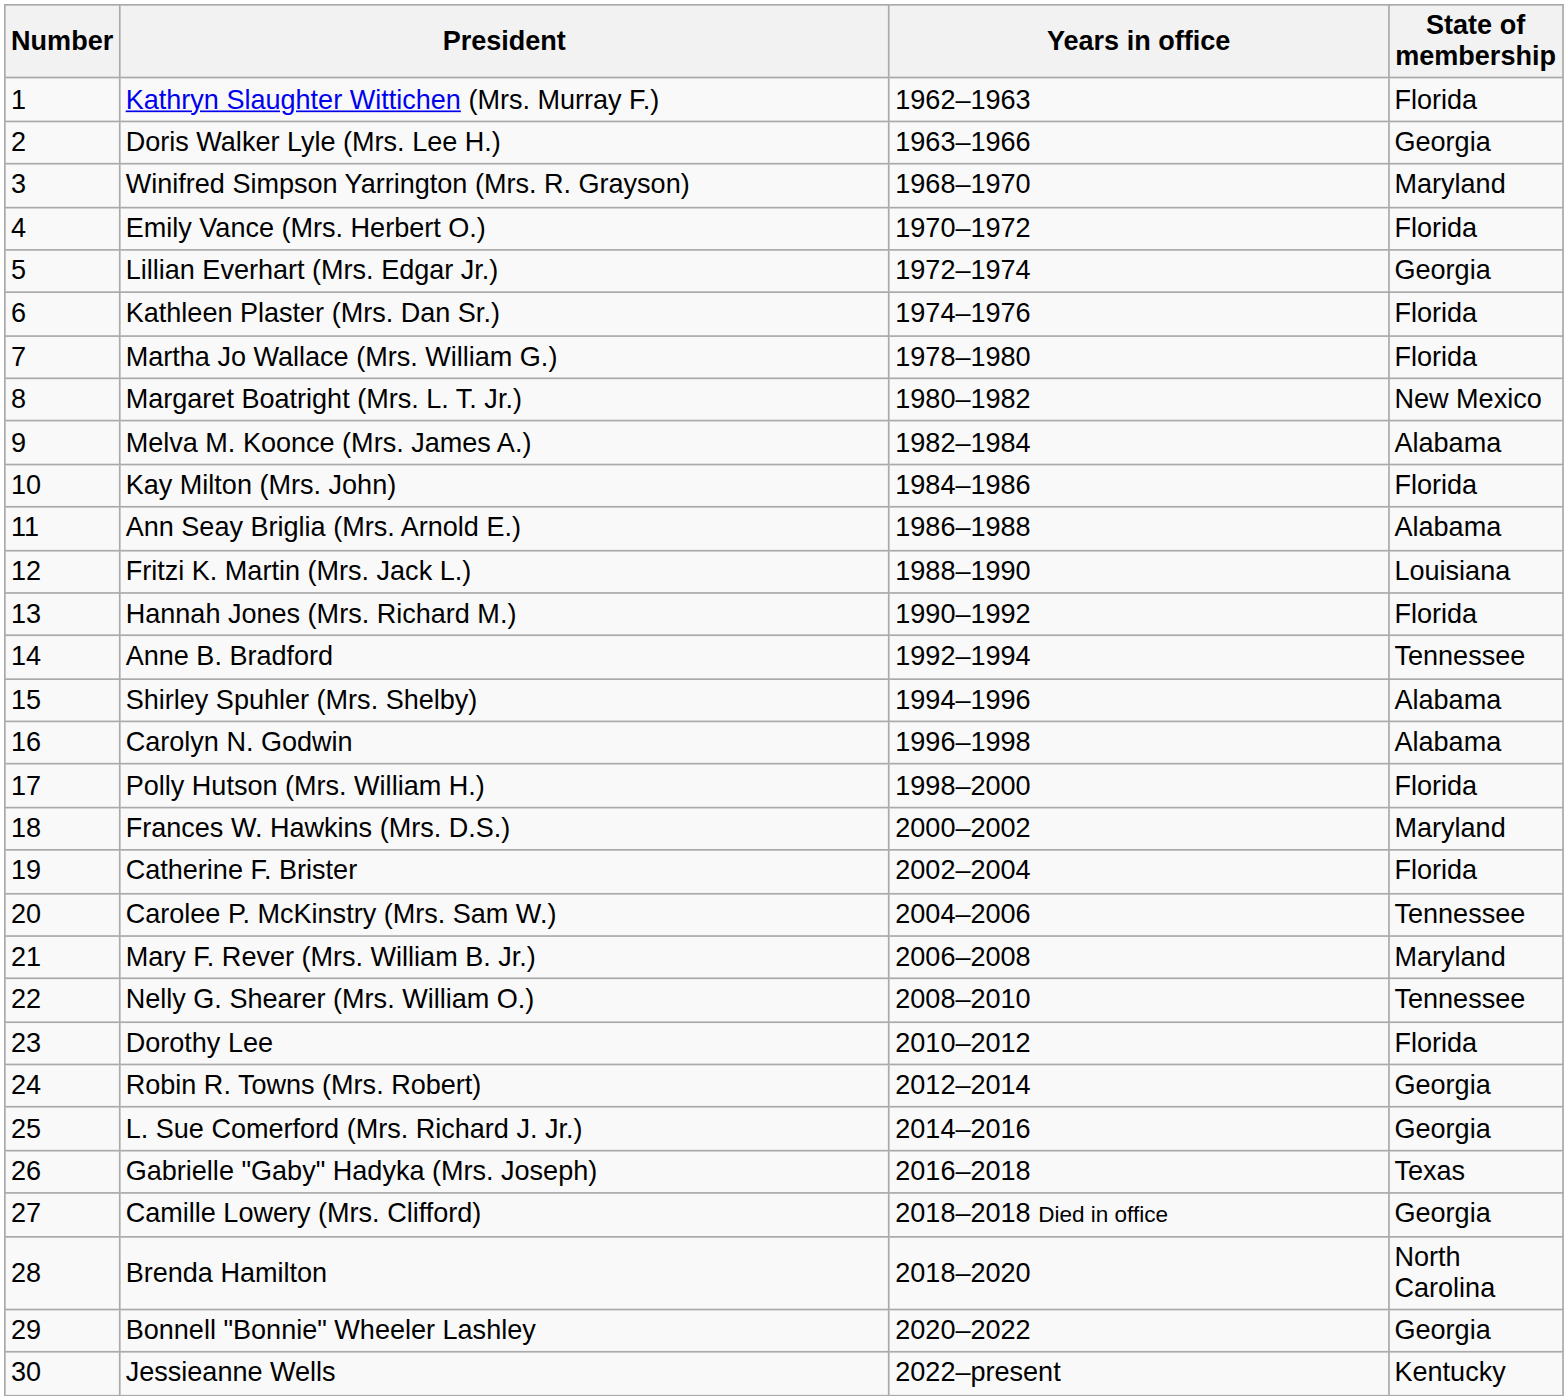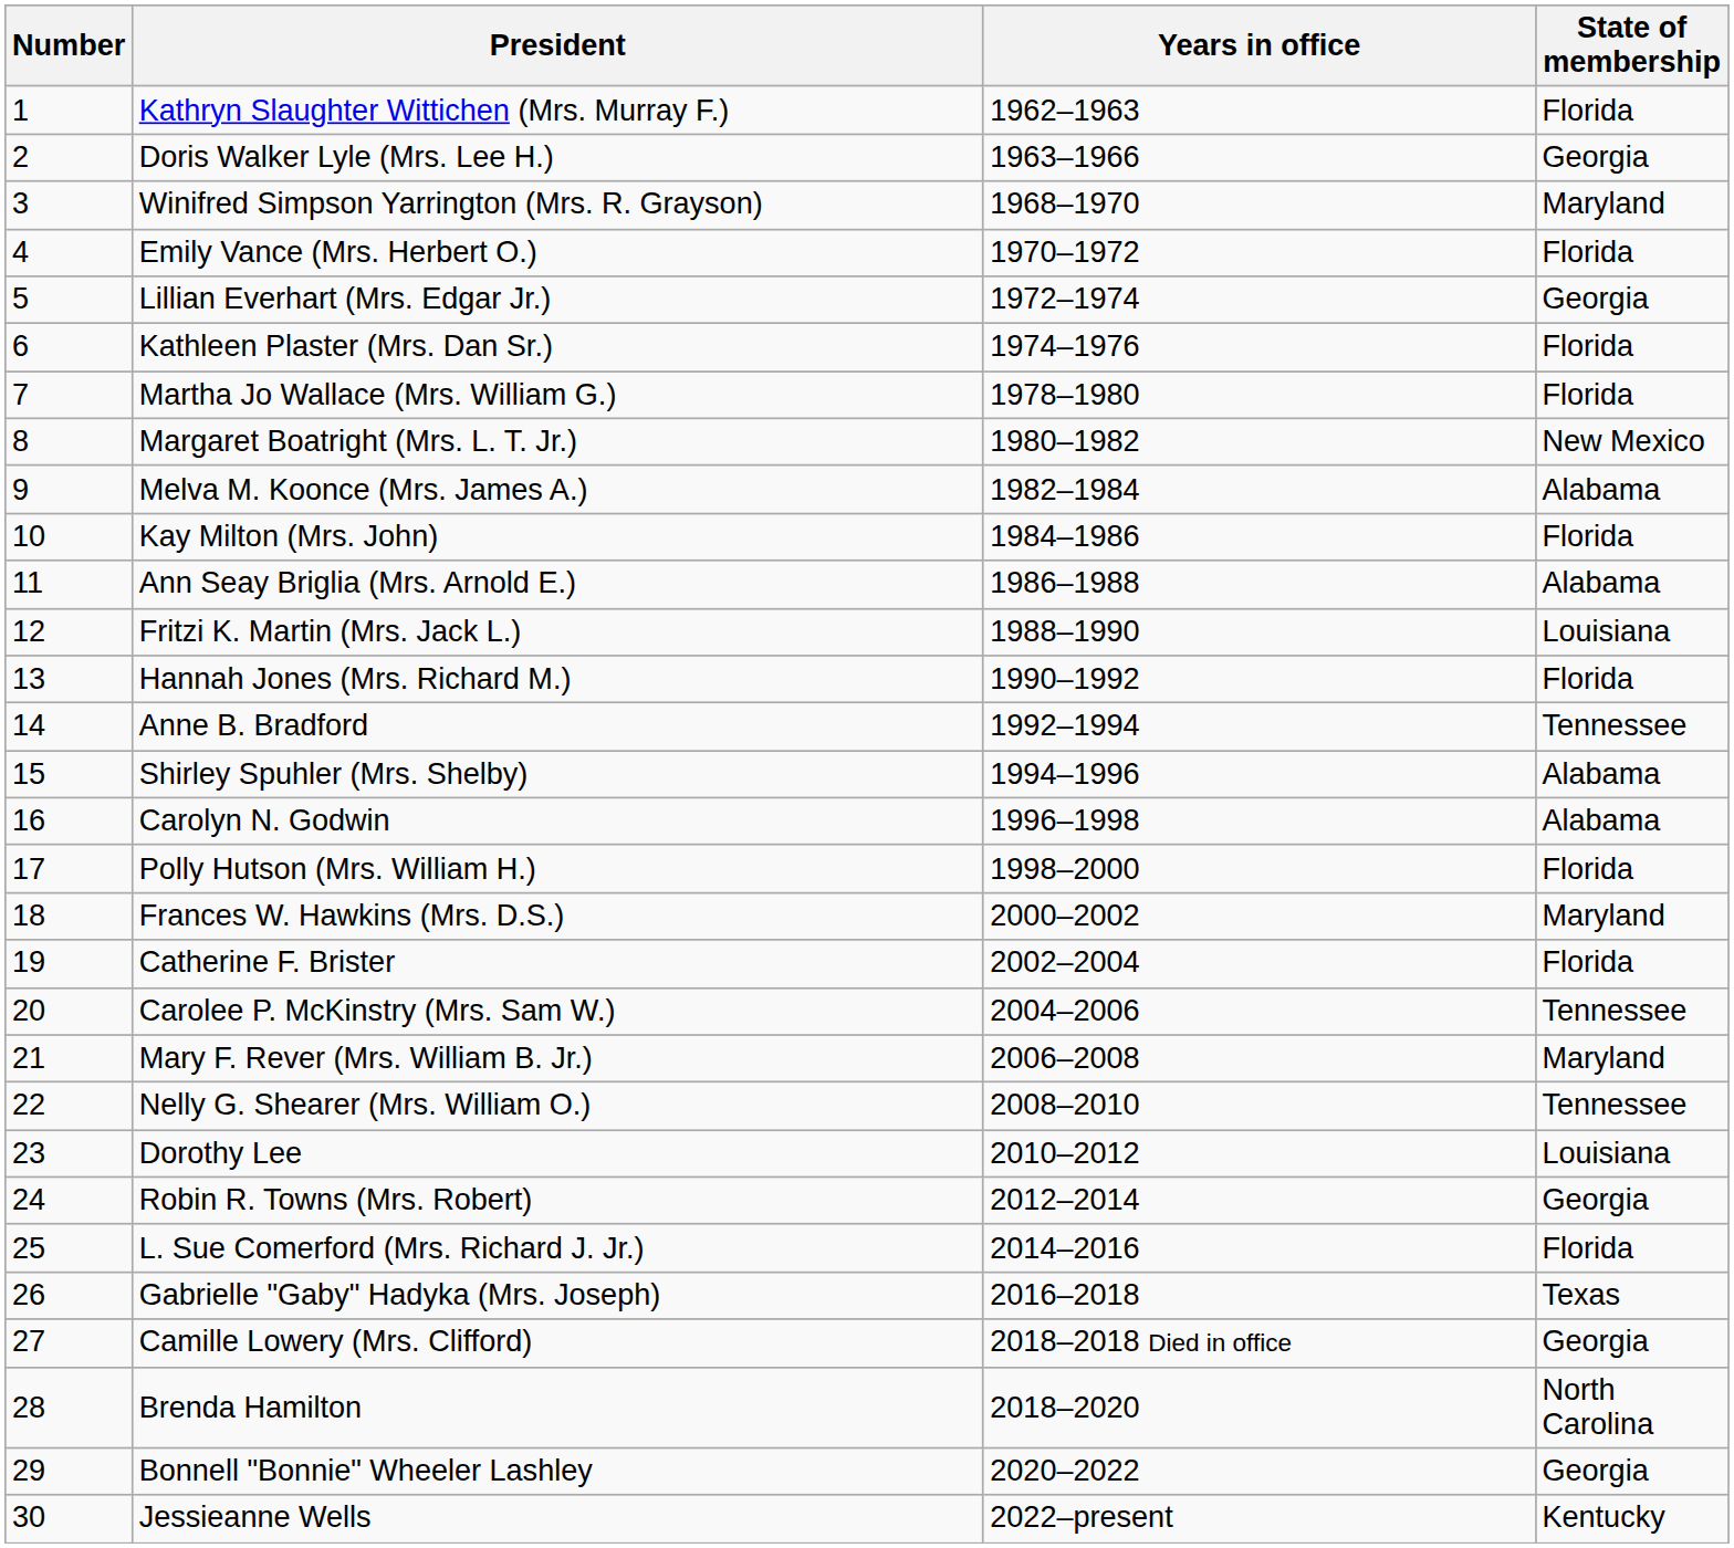 <table class="wikitable sortable">
 <tr>
 <th>Number</th>
 <th>President</th>
 <th>Years in office</th>
 <th>State of membership</th>
 </tr>
 <tr>
 <td style="width: 1em;">1</td>
 <td style="width: 28em;"><a href='#'>Kathryn Slaughter Wittichen</a> (Mrs. Murray F.)</td>
 <td style="width: 18em;">1962–1963</td>
 <td style="width: 6em;">Florida</td>
 </tr>
 <tr>
 <td>2</td>
 <td>Doris Walker Lyle (Mrs. Lee H.)</td>
 <td>1963–1966</td>
 <td>Georgia</td>
 </tr>
 <tr>
 <td>3</td>
 <td>Winifred Simpson Yarrington (Mrs. R. Grayson)</td>
 <td>1968–1970</td>
 <td>Maryland</td>
 </tr>
 <tr>
 <td>4</td>
 <td>Emily Vance (Mrs. Herbert O.)</td>
 <td>1970–1972</td>
 <td>Florida</td>
 </tr>
 <tr>
 <td>5</td>
 <td>Lillian Everhart (Mrs. Edgar Jr.)</td>
 <td>1972–1974</td>
 <td>Georgia</td>
 </tr>
 <tr>
 <td>6</td>
 <td>Kathleen Plaster (Mrs. Dan Sr.)</td>
 <td>1974–1976</td>
 <td>Florida</td>
 </tr>
 <tr>
 <td>7</td>
 <td>Martha Jo Wallace (Mrs. William G.)</td>
 <td>1978–1980</td>
 <td>Florida</td>
 </tr>
 <tr>
 <td>8</td>
 <td>Margaret Boatright (Mrs. L. T. Jr.)</td>
 <td>1980–1982</td>
 <td>New Mexico</td>
 </tr>
 <tr>
 <td>9</td>
 <td>Melva M. Koonce (Mrs. James A.)</td>
 <td>1982–1984</td>
 <td>Alabama</td>
 </tr>
 <tr>
 <td>10</td>
 <td>Kay Milton (Mrs. John)</td>
 <td>1984–1986</td>
 <td>Florida</td>
 </tr>
 <tr>
 <td>11</td>
 <td>Ann Seay Briglia (Mrs. Arnold E.)</td>
 <td>1986–1988</td>
 <td>Alabama</td>
 </tr>
 <tr>
 <td>12</td>
 <td>Fritzi K. Martin (Mrs. Jack L.)</td>
 <td>1988–1990</td>
 <td>Louisiana</td>
 </tr>
 <tr>
 <td>13</td>
 <td>Hannah Jones (Mrs. Richard M.)</td>
 <td>1990–1992</td>
 <td>Florida</td>
 </tr>
 <tr>
 <td>14</td>
 <td>Anne B. Bradford</td>
 <td>1992–1994</td>
 <td>Tennessee</td>
 </tr>
 <tr>
 <td>15</td>
 <td>Shirley Spuhler (Mrs. Shelby)</td>
 <td>1994–1996</td>
 <td>Alabama</td>
 </tr>
 <tr>
 <td>16</td>
 <td>Carolyn N. Godwin</td>
 <td>1996–1998</td>
 <td>Alabama</td>
 </tr>
 <tr>
 <td>17</td>
 <td>Polly Hutson (Mrs. William H.)</td>
 <td>1998–2000</td>
 <td>Florida</td>
 </tr>
 <tr>
 <td>18</td>
 <td>Frances W. Hawkins (Mrs. D.S.)</td>
 <td>2000–2002</td>
 <td>Maryland</td>
 </tr>
 <tr>
 <td>19</td>
 <td>Catherine F. Brister</td>
 <td>2002–2004</td>
 <td>Florida</td>
 </tr>
 <tr>
 <td>20</td>
 <td>Carolee P. McKinstry (Mrs. Sam W.)</td>
 <td>2004–2006</td>
 <td>Tennessee</td>
 </tr>
 <tr>
 <td>21</td>
 <td>Mary F. Rever (Mrs. William B. Jr.)</td>
 <td>2006–2008</td>
 <td>Maryland</td>
 </tr>
 <tr>
 <td>22</td>
 <td>Nelly G. Shearer (Mrs. William O.)</td>
 <td>2008–2010</td>
 <td>Tennessee</td>
 </tr>
 <tr>
 <td>23</td>
 <td>Dorothy Lee</td>
 <td>2010–2012</td>
-<td>Florida</td>
+<td>Louisiana</td>
 </tr>
 <tr>
 <td>24</td>
 <td>Robin R. Towns (Mrs. Robert)</td>
 <td>2012–2014</td>
 <td>Georgia</td>
 </tr>
 <tr>
 <td>25</td>
 <td>L. Sue Comerford (Mrs. Richard J. Jr.)</td>
 <td>2014–2016</td>
-<td>Georgia</td>
+<td>Florida</td>
 </tr>
 <tr>
 <td>26</td>
 <td>Gabrielle "Gaby" Hadyka (Mrs. Joseph)</td>
 <td>2016–2018</td>
 <td>Texas</td>
 </tr>
 <tr>
 <td>27</td>
 <td>Camille Lowery  (Mrs. Clifford)</td>
 <td>2018–2018 <small>Died in office</small></td>
 <td>Georgia</td>
 </tr>
 <tr>
 <td>28</td>
 <td>Brenda Hamilton</td>
 <td>2018–2020</td>
 <td>North Carolina</td>
 </tr>
 <tr>
 <td>29</td>
 <td>Bonnell "Bonnie" Wheeler Lashley</td>
 <td>2020–2022</td>
 <td>Georgia</td>
 </tr>
 <tr>
 <td>30</td>
 <td>Jessieanne Wells</td>
 <td>2022–present</td>
 <td>Kentucky</td>
 </tr>
 </table>
